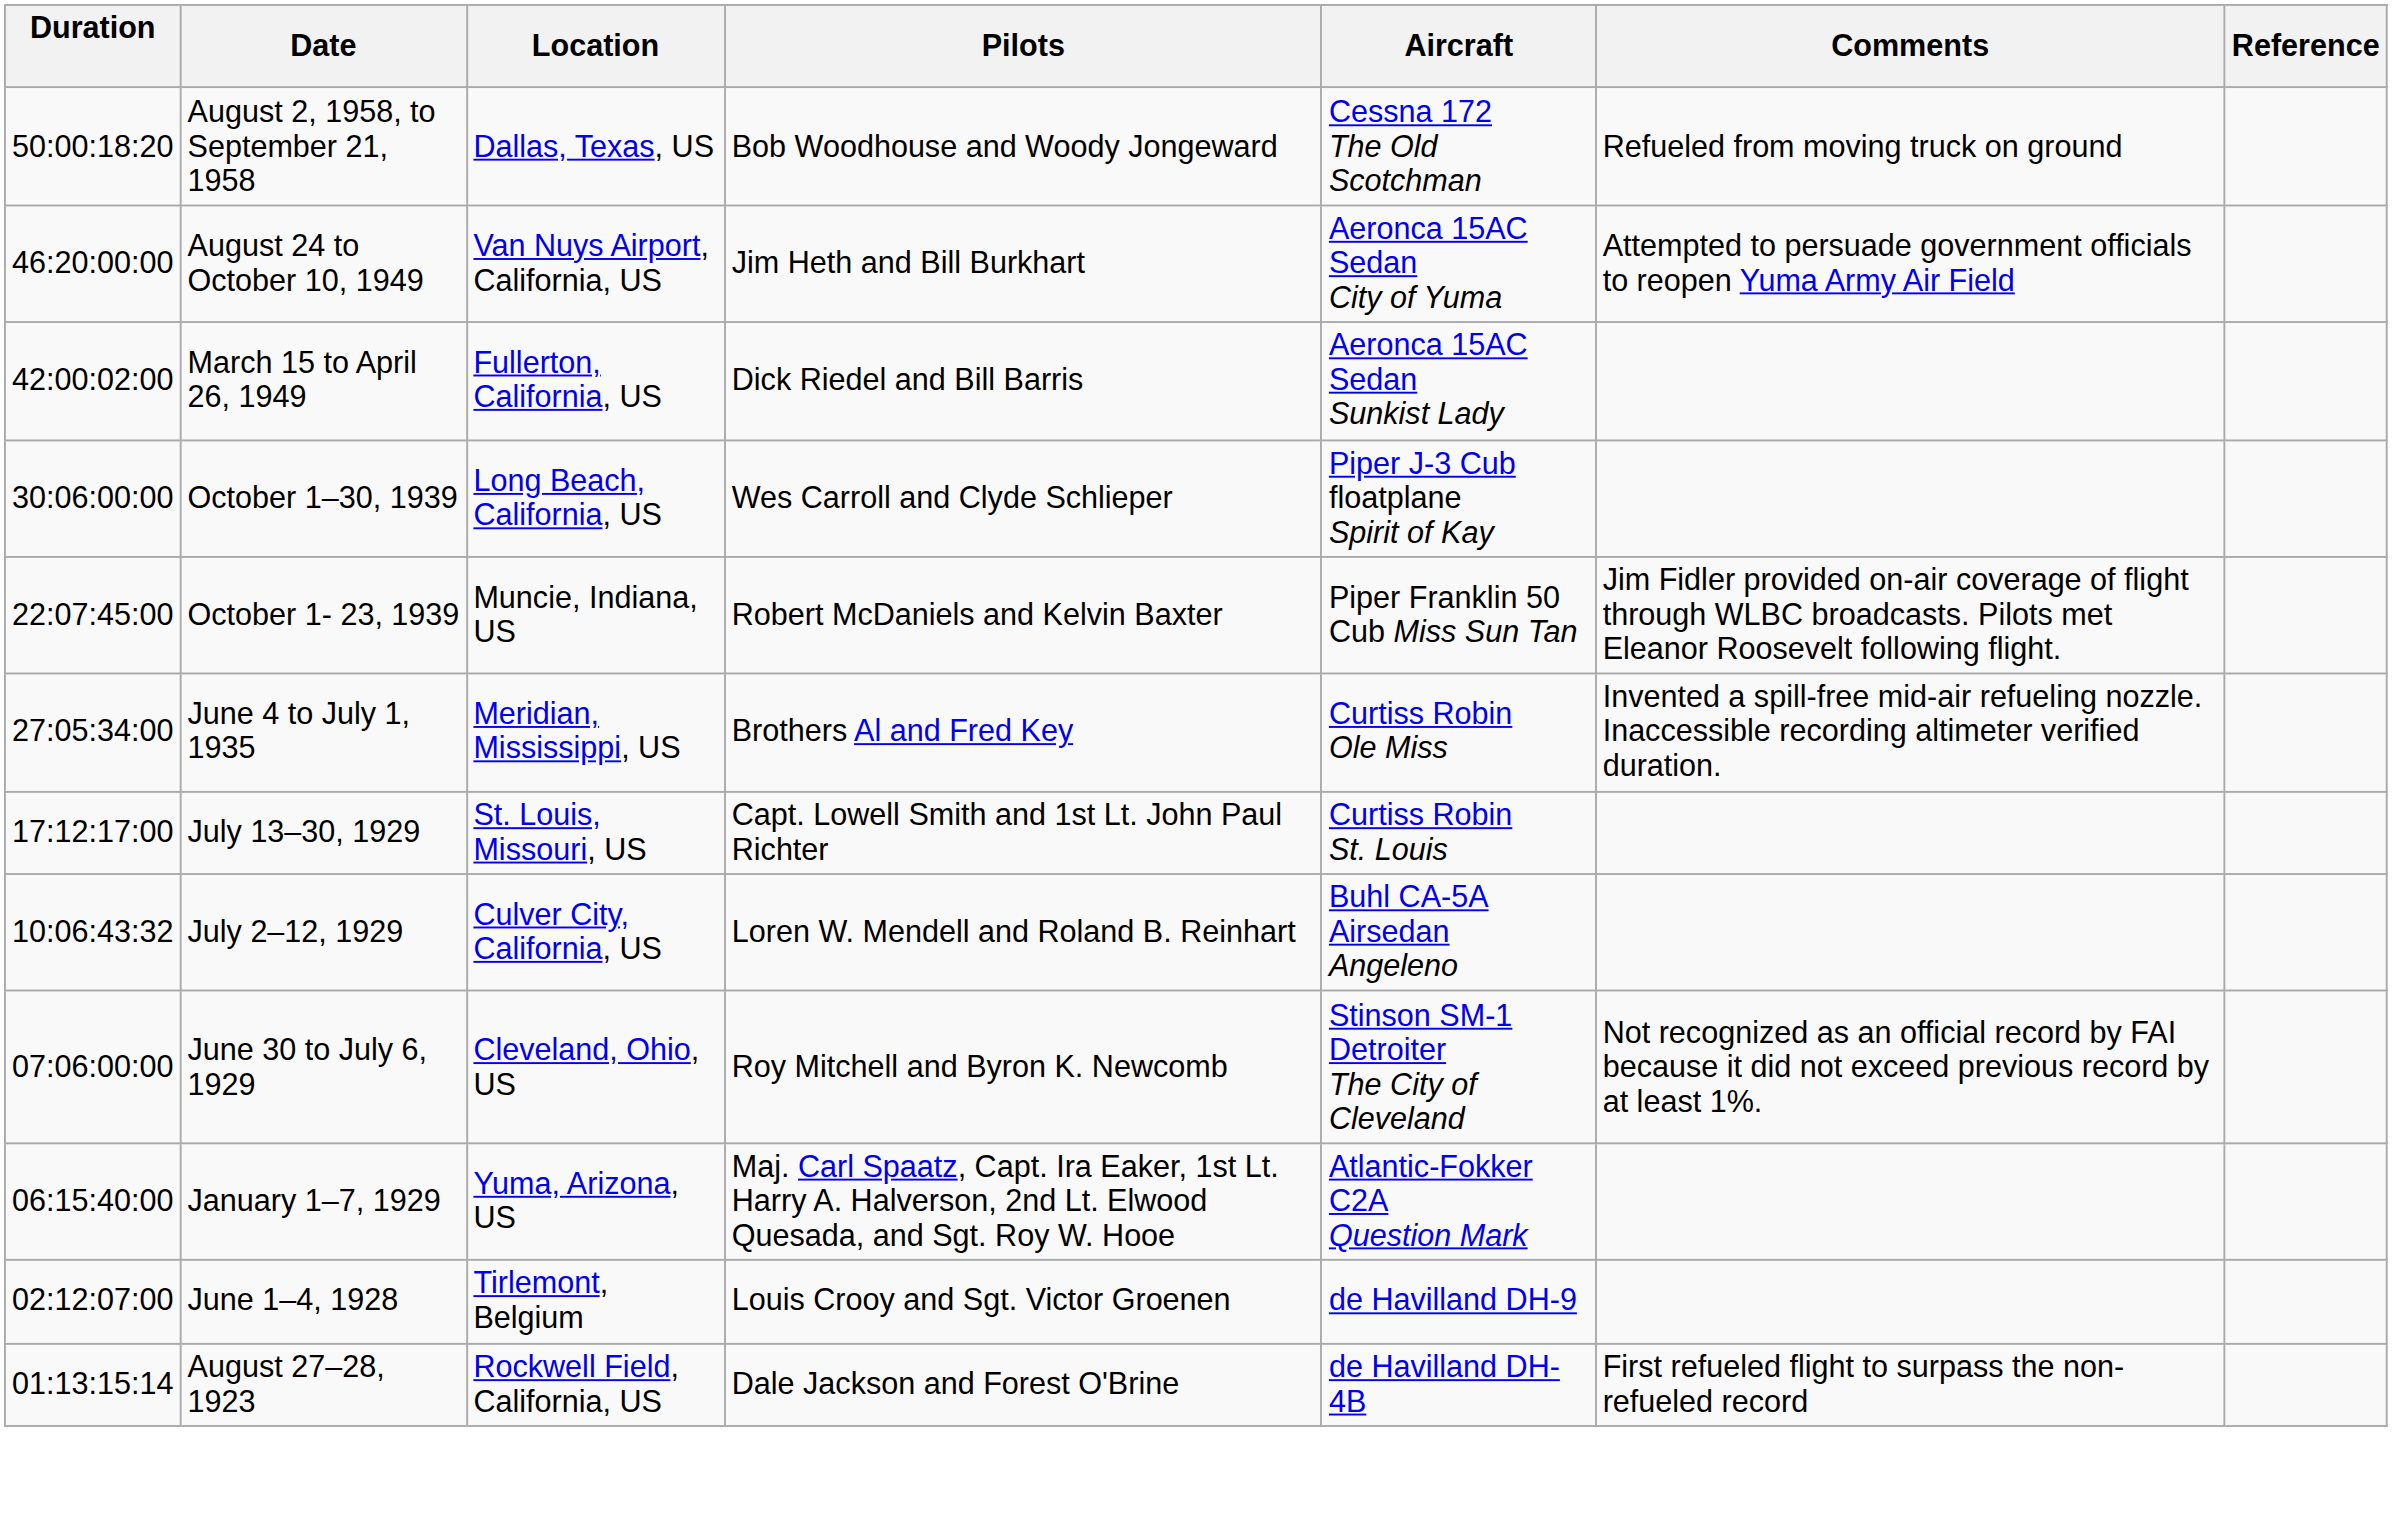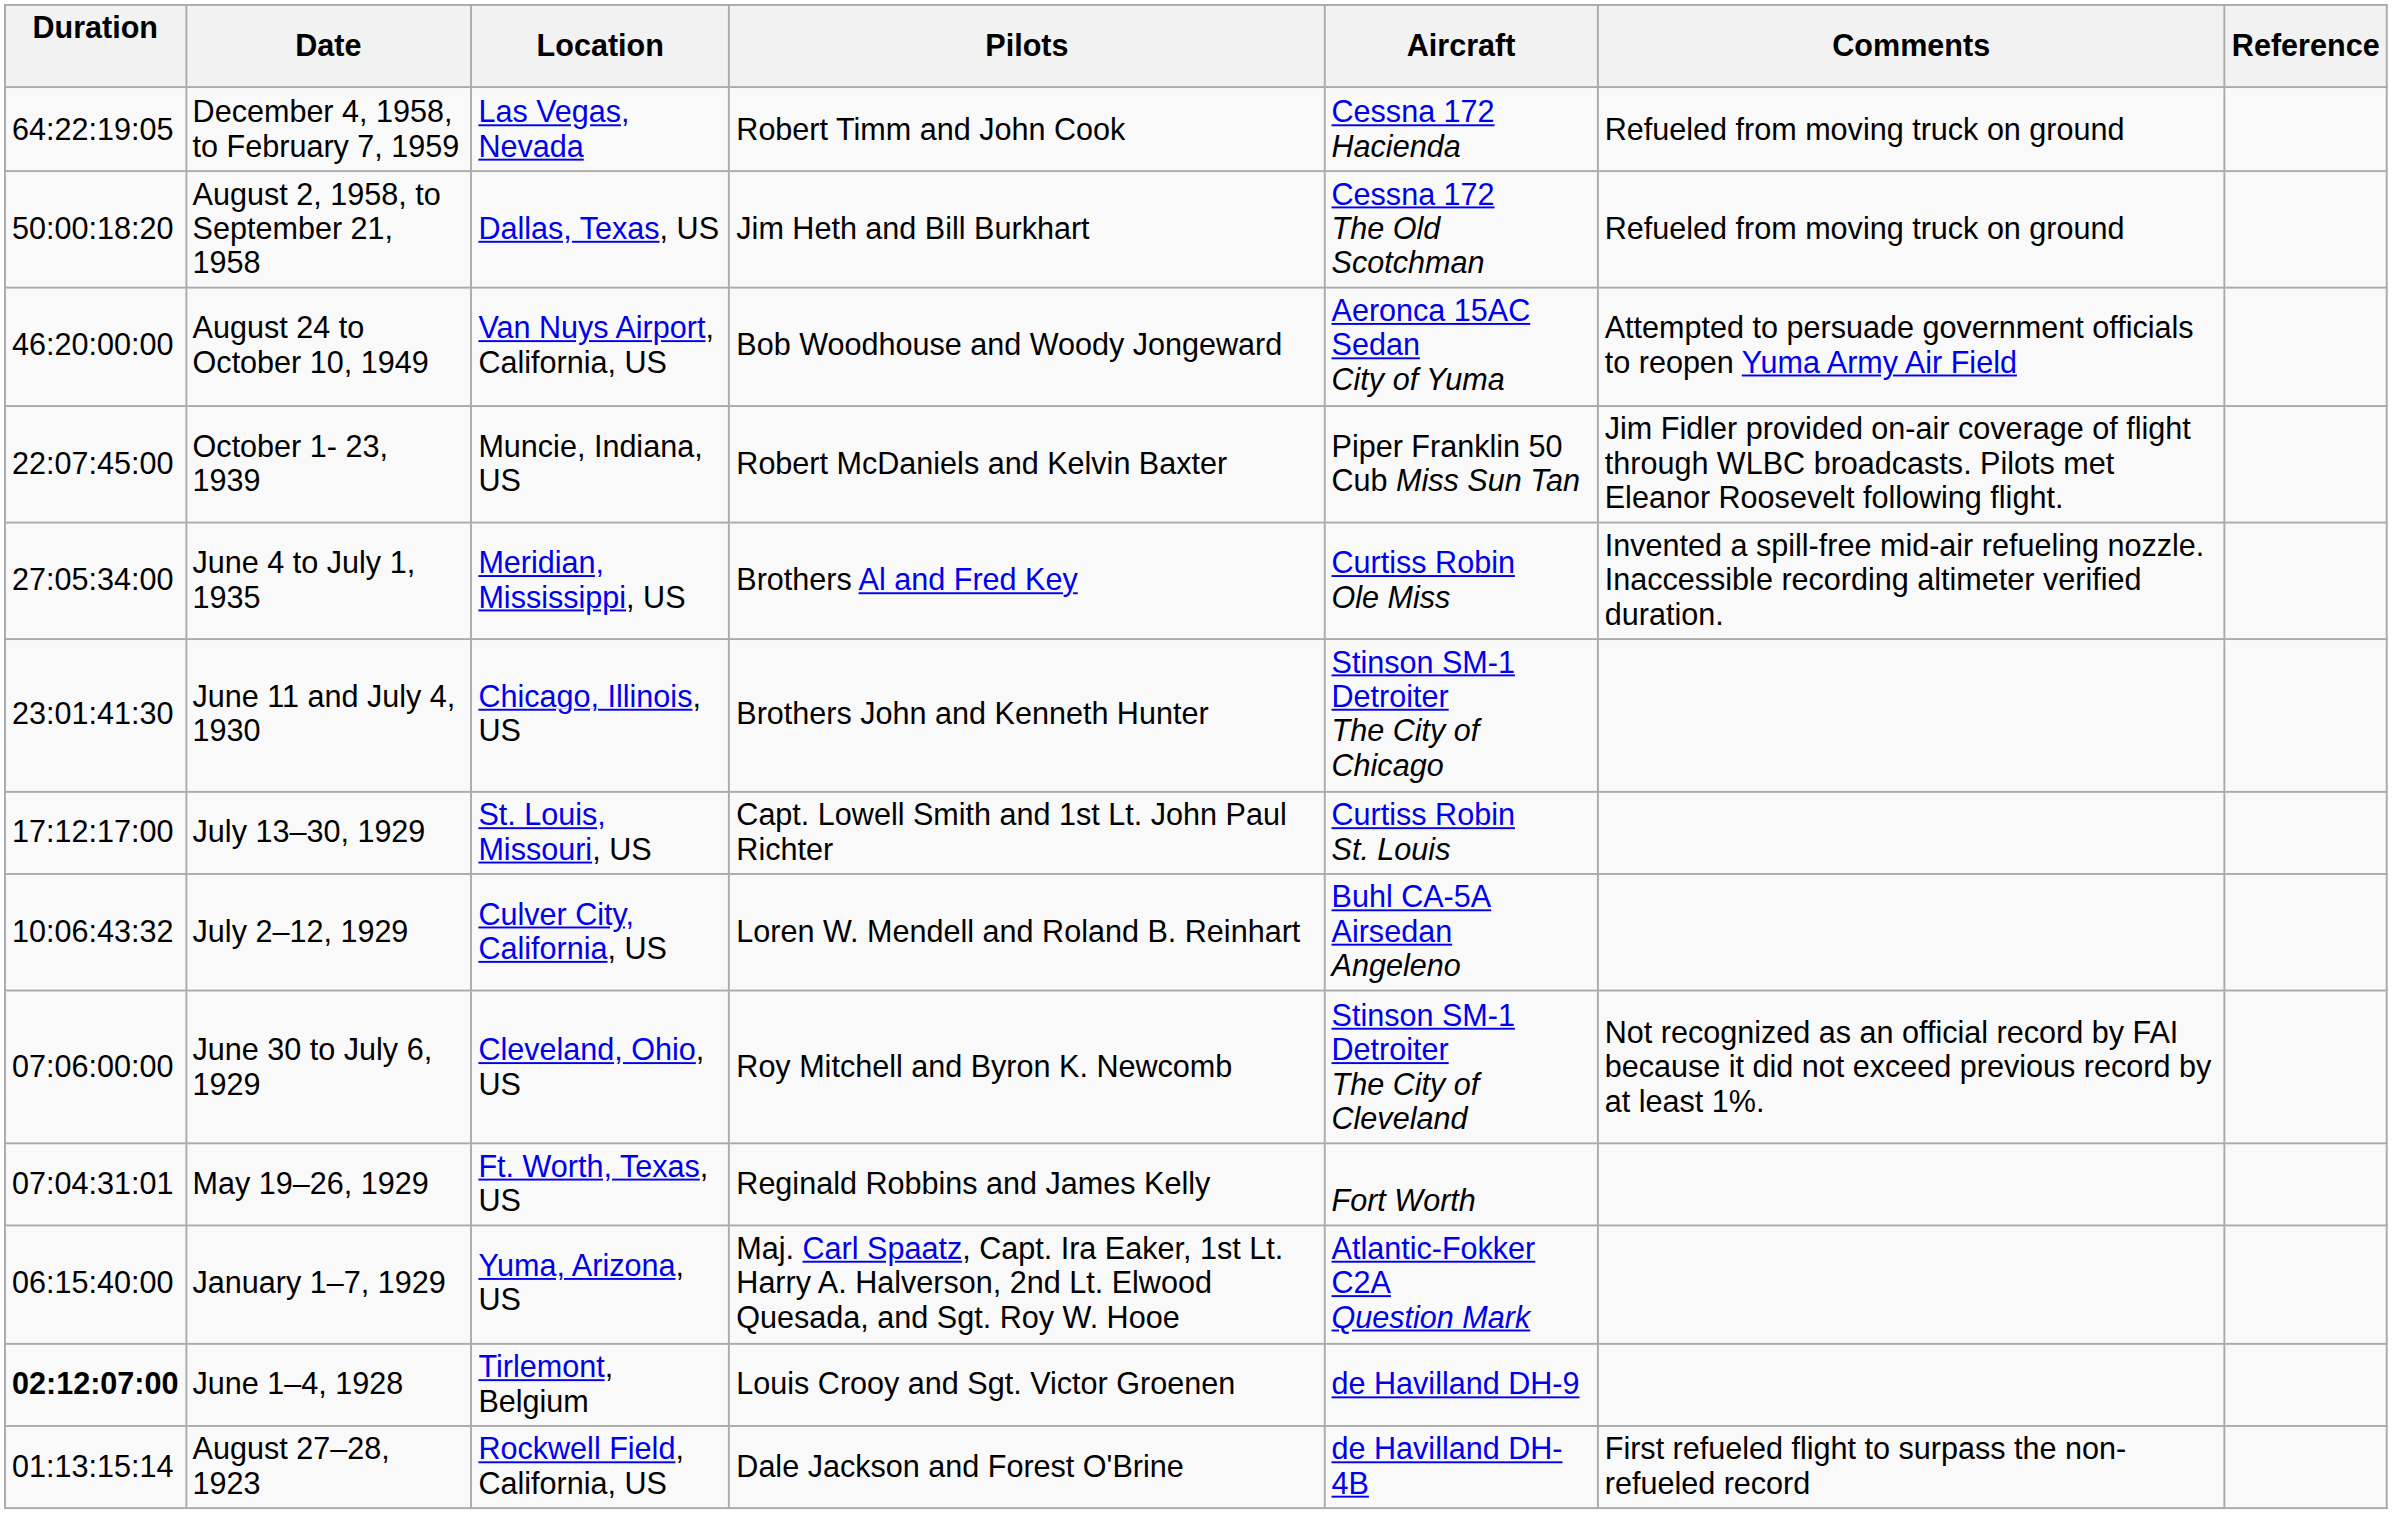 <table class="wikitable">
 <tr>
 <th>Duration<br><br></th>
 <th>Date</th>
 <th>Location</th>
 <th>Pilots</th>
 <th>Aircraft</th>
 <th>Comments</th>
 <th>Reference</th>
 </tr>
 <tr>
+<td>64:22:19:05</td>
+<td>December 4, 1958, to February 7, 1959</td>
+<td><a href='#'>Las Vegas, Nevada</a></td>
+<td>Robert Timm and John Cook</td>
+<td><a href='#'>Cessna 172</a><br><em>Hacienda</em></td>
+<td>Refueled from moving truck on ground</td>
+<td></td>
+</tr>
+<tr>
 <td>50:00:18:20</td>
 <td>August 2, 1958, to September 21, 1958</td>
 <td><a href='#'>Dallas, Texas</a>, US</td>
-<td>Bob Woodhouse and Woody Jongeward</td>
+<td>Jim Heth and Bill Burkhart</td>
 <td><a href='#'>Cessna 172</a><br><em>The Old Scotchman</em></td>
 <td>Refueled from moving truck on ground</td>
 <td></td>
 </tr>
 <tr>
 <td>46:20:00:00</td>
 <td>August 24 to October 10, 1949</td>
 <td><a href='#'>Van Nuys Airport</a>, California, US</td>
-<td>Jim Heth and Bill Burkhart</td>
+<td>Bob Woodhouse and Woody Jongeward</td>
 <td><a href='#'>Aeronca 15AC Sedan</a><br><em>City of Yuma</em></td>
 <td>Attempted to persuade government officials to reopen <a href='#'>Yuma Army Air Field</a></td>
-<td></td>
-</tr>
-<tr>
-<td>42:00:02:00</td>
-<td>March 15 to April 26, 1949</td>
-<td><a href='#'>Fullerton, California</a>, US</td>
-<td>Dick Riedel and Bill Barris</td>
-<td><a href='#'>Aeronca 15AC Sedan</a><br><em>Sunkist Lady</em></td>
-<td></td>
-<td></td>
-</tr>
-<tr>
-<td>30:06:00:00</td>
-<td>October 1–30, 1939</td>
-<td><a href='#'>Long Beach, California</a>, US</td>
-<td>Wes Carroll and Clyde Schlieper</td>
-<td><a href='#'>Piper J-3 Cub</a> floatplane<br><em>Spirit of Kay</em></td>
-<td></td>
 <td></td>
 </tr>
 <tr>
 <td>22:07:45:00</td>
 <td>October 1- 23, 1939</td>
 <td>Muncie, Indiana, US</td>
 <td>Robert McDaniels and Kelvin Baxter</td>
 <td>Piper Franklin 50 Cub <em>Miss Sun Tan</em></td>
 <td>Jim Fidler provided on-air coverage of flight through WLBC broadcasts. Pilots met Eleanor Roosevelt following flight.</td>
 <td></td>
 </tr>
 <tr>
 <td>27:05:34:00</td>
 <td>June 4 to July 1, 1935</td>
 <td><a href='#'>Meridian, Mississippi</a>, US</td>
 <td>Brothers <a href='#'>Al and Fred Key</a></td>
 <td><a href='#'>Curtiss Robin</a><br><em>Ole Miss</em></td>
 <td>Invented a spill-free mid-air refueling nozzle. Inaccessible recording altimeter verified duration.</td>
+<td></td>
+</tr>
+<tr>
+<td>23:01:41:30</td>
+<td>June 11 and July 4, 1930</td>
+<td><a href='#'>Chicago, Illinois</a>, US</td>
+<td>Brothers John and Kenneth Hunter</td>
+<td><a href='#'>Stinson SM-1 Detroiter</a><br><em>The City of Chicago</em></td>
+<td></td>
 <td></td>
 </tr>
 <tr>
 <td>17:12:17:00</td>
 <td>July 13–30, 1929</td>
 <td><a href='#'>St. Louis, Missouri</a>, US</td>
 <td>Capt. Lowell Smith and 1st Lt. John Paul Richter</td>
 <td><a href='#'>Curtiss Robin</a><br><em>St. Louis</em></td>
 <td></td>
 <td></td>
 </tr>
 <tr>
 <td>10:06:43:32</td>
 <td>July 2–12, 1929</td>
 <td><a href='#'>Culver City, California</a>, US</td>
 <td>Loren W. Mendell and Roland B. Reinhart</td>
 <td><a href='#'>Buhl CA-5A Airsedan</a><br><em>Angeleno</em></td>
 <td></td>
 <td></td>
 </tr>
 <tr>
 <td>07:06:00:00</td>
 <td>June 30 to July 6, 1929</td>
 <td><a href='#'>Cleveland, Ohio</a>, US</td>
 <td>Roy Mitchell and Byron K. Newcomb</td>
 <td><a href='#'>Stinson SM-1 Detroiter</a><br><em>The City of Cleveland</em></td>
 <td>Not recognized as an official record by FAI because it did not exceed previous record by at least 1%.</td>
 <td></td>
 </tr>
 <tr>
+<td>07:04:31:01</td>
+<td>May 19–26, 1929</td>
+<td><a href='#'>Ft. Worth, Texas</a>, US</td>
+<td>Reginald Robbins and James Kelly</td>
+<td><br><em>Fort Worth</em></td>
+<td></td>
+<td></td>
+</tr>
+<tr>
 <td>06:15:40:00</td>
 <td>January 1–7, 1929</td>
 <td><a href='#'>Yuma, Arizona</a>, US</td>
 <td>Maj. <a href='#'>Carl Spaatz</a>, Capt. Ira Eaker, 1st Lt. Harry A. Halverson, 2nd Lt. Elwood Quesada, and Sgt. Roy W. Hooe</td>
 <td><a href='#'>Atlantic-Fokker C2A</a><br><a href='#'><em>Question Mark</em></a></td>
 <td></td>
 <td></td>
 </tr>
 <tr>
-<td>02:12:07:00</td>
+<td><strong>02:12:07:00</strong></td>
 <td>June 1–4, 1928</td>
 <td><a href='#'>Tirlemont</a>, Belgium</td>
 <td>Louis Crooy and Sgt. Victor Groenen</td>
 <td><a href='#'>de Havilland DH-9</a></td>
 <td></td>
 <td></td>
 </tr>
 <tr>
 <td>01:13:15:14</td>
 <td>August 27–28, 1923</td>
 <td><a href='#'>Rockwell Field</a>, California, US</td>
 <td>Dale Jackson and Forest O'Brine</td>
 <td><a href='#'>de Havilland DH-4B</a></td>
 <td>First refueled flight to surpass the non-refueled record</td>
 <td></td>
 </tr>
 </table>
